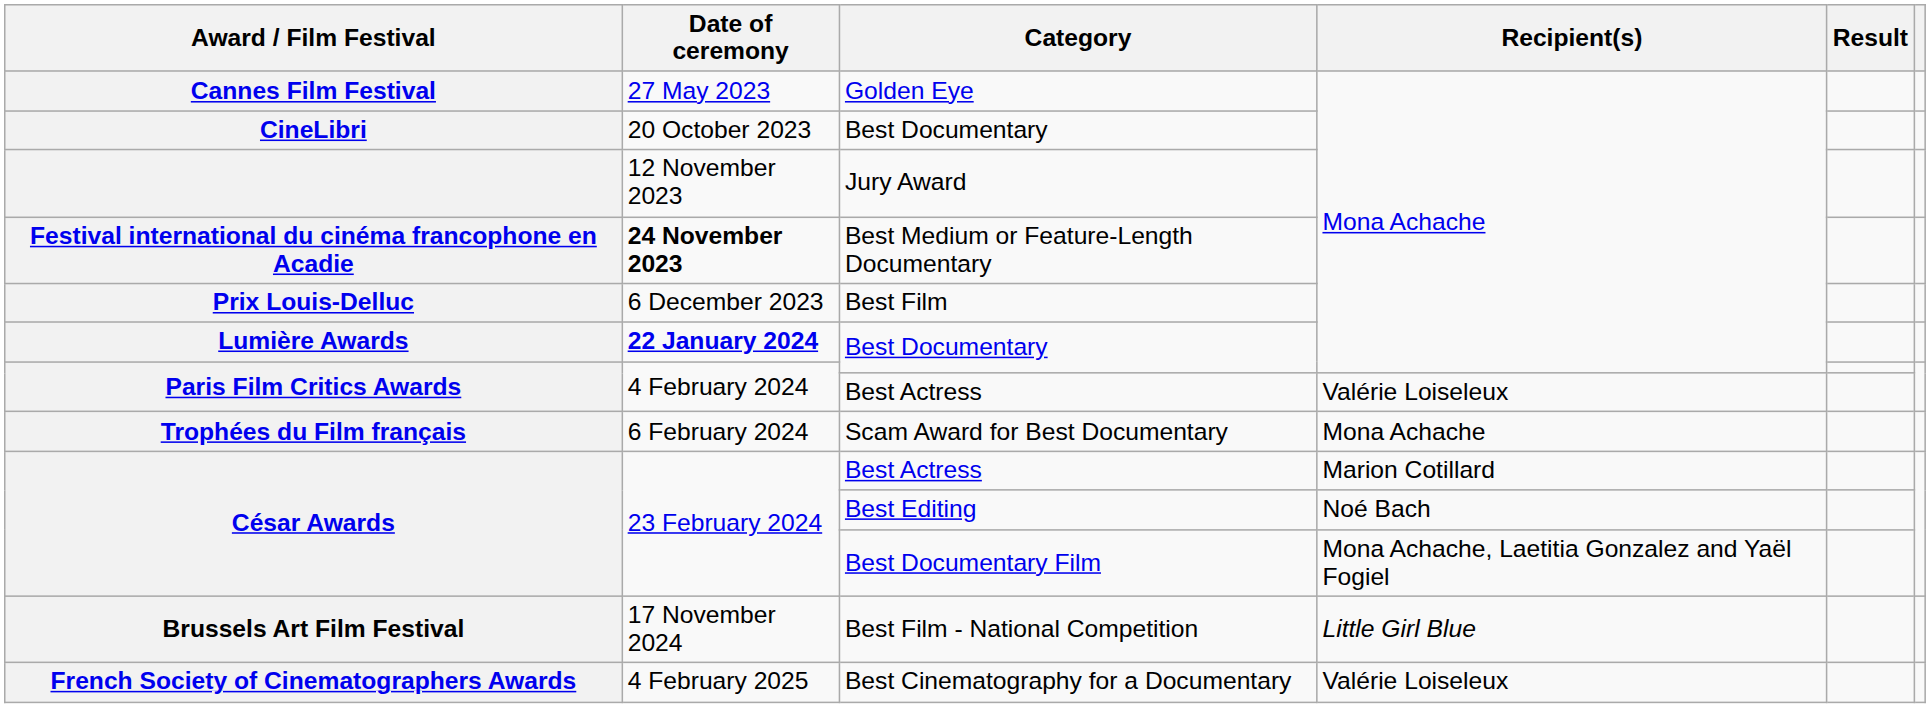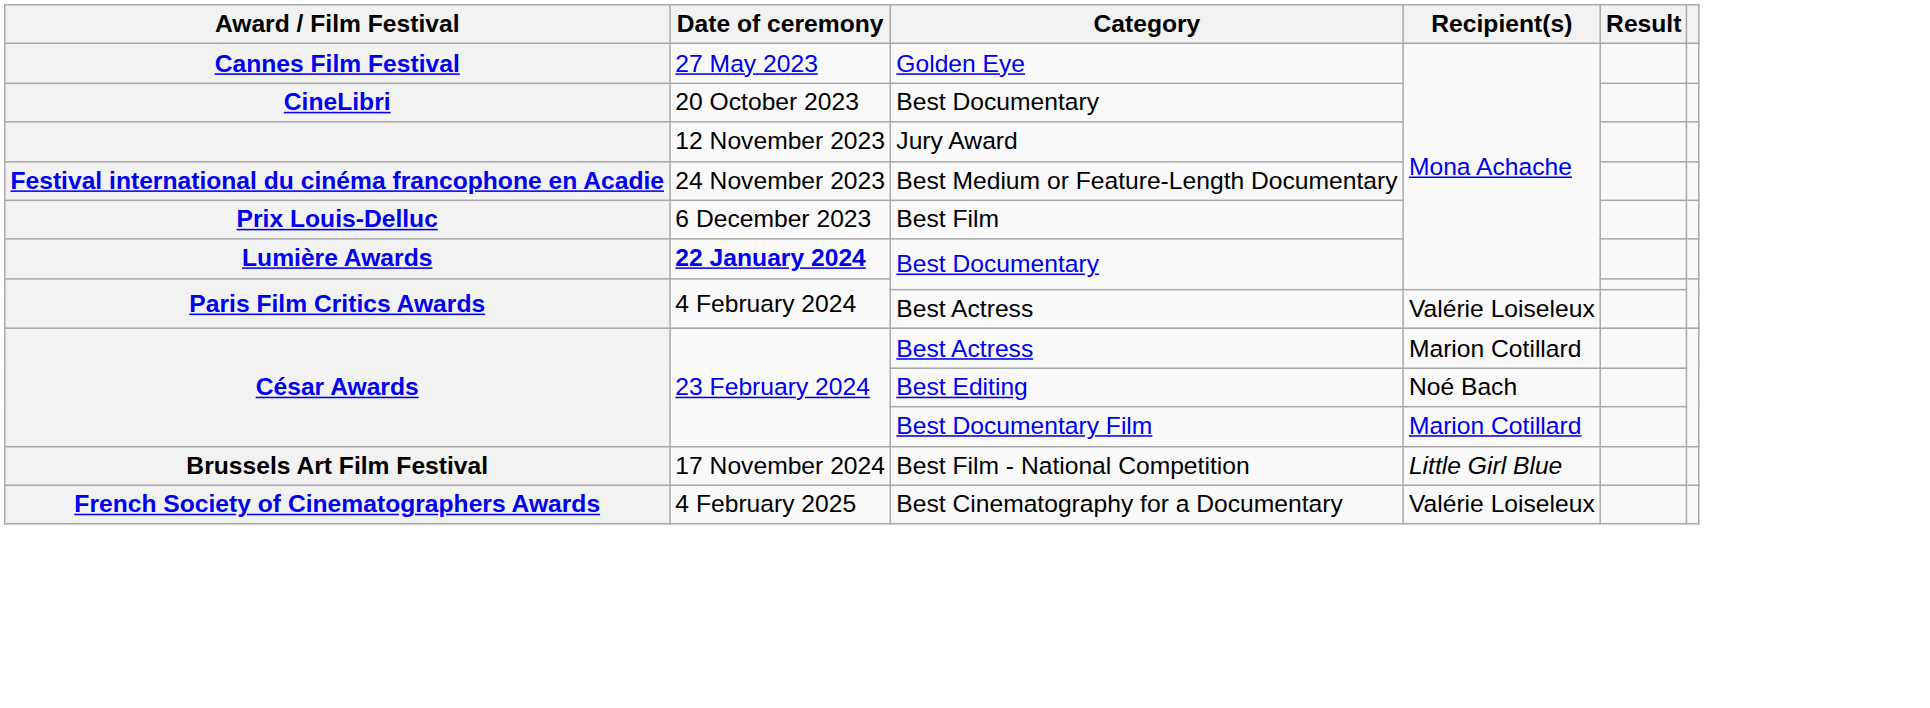 <table class="wikitable sortable plainrowheaders">
 <tr>
 <th scope="col">Award / Film Festival</th>
 <th scope="col">Date of ceremony</th>
 <th scope="col">Category</th>
 <th scope="col">Recipient(s)</th>
 <th scope="col">Result</th>
 <th scope="col" class="unsortable"></th>
 </tr>
 <tr>
 <th scope="row"><a href='#'>Cannes Film Festival</a></th>
 <td><a href='#'>27 May 2023</a></td>
 <td><a href='#'>Golden Eye</a></td>
 <td rowspan="7"><a href='#'>Mona Achache</a></td>
 <td></td>
 <td></td>
 </tr>
 <tr>
 <th scope="row"><a href='#'>CineLibri</a></th>
 <td>20 October 2023</td>
 <td>Best Documentary</td>
 <td></td>
 <td></td>
 </tr>
 <tr>
 <th scope="row"></th>
 <td>12 November 2023</td>
 <td>Jury Award</td>
 <td></td>
 <td></td>
 </tr>
 <tr>
 <th scope="row"><a href='#'>Festival international du cinéma francophone en Acadie</a></th>
-<td><strong>24 November 2023</strong></td>
+<td>24 November 2023</td>
 <td>Best Medium or Feature-Length Documentary</td>
 <td></td>
 <td></td>
 </tr>
 <tr>
 <th scope="row"><a href='#'>Prix Louis-Delluc</a></th>
 <td>6 December 2023</td>
 <td>Best Film</td>
 <td></td>
 <td></td>
 </tr>
 <tr>
 <th scope="row"><a href='#'>Lumière Awards</a></th>
 <td><strong><a href='#'>22 January 2024</a></strong></td>
 <td rowspan="2"><a href='#'>Best Documentary</a></td>
 <td></td>
 <td></td>
 </tr>
 <tr>
 <th rowspan=2 scope="row"><a href='#'>Paris Film Critics Awards</a></th>
 <td rowspan=2>4 February 2024</td>
 <td></td>
 <td rowspan=2></td>
 </tr>
 <tr>
 <td>Best Actress</td>
 <td>Valérie Loiseleux</td>
 <td></td>
 </tr>
 <tr>
-<th scope="row"><a href='#'>Trophées du Film français</a></th>
-<td>6 February 2024</td>
-<td>Scam Award for Best Documentary</td>
-<td>Mona Achache</td>
-<td></td>
-<td></td>
-</tr>
-<tr>
 <th scope="row" rowspan="3"><a href='#'>César Awards</a></th>
 <td rowspan="3"><a href='#'>23 February 2024</a></td>
 <td><a href='#'>Best Actress</a></td>
 <td>Marion Cotillard</td>
 <td></td>
 <td rowspan="3"></td>
 </tr>
 <tr>
 <td><a href='#'>Best Editing</a></td>
 <td>Noé Bach</td>
 <td></td>
 </tr>
 <tr>
 <td><a href='#'>Best Documentary Film</a></td>
-<td>Mona Achache, Laetitia Gonzalez and Yaël Fogiel</td>
+<td><a href='#'>Marion Cotillard</a></td>
 <td></td>
 </tr>
 <tr>
 <th scope="row">Brussels Art Film Festival</th>
 <td>17 November 2024</td>
 <td>Best Film - National Competition</td>
 <td><em>Little Girl Blue</em></td>
 <td></td>
 <td></td>
 </tr>
 <tr>
 <th scope="row"><a href='#'>French Society of Cinematographers Awards</a></th>
 <td>4 February 2025</td>
 <td>Best Cinematography for a Documentary</td>
 <td>Valérie Loiseleux</td>
 <td></td>
 <td></td>
 </tr>
 </table>
